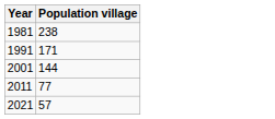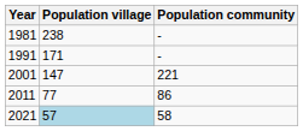 <table class=wikitable>
 <tr>
 <th>Year</th>
 <th>Population village</th>
+<th>Population community</th>
 </tr>
 <tr>
 <td>1981</td>
 <td>238</td>
+<td>-</td>
 </tr>
 <tr>
 <td>1991</td>
 <td>171</td>
+<td>-</td>
 </tr>
 <tr>
 <td>2001</td>
-<td>144</td>
+<td>147</td>
+<td>221</td>
 </tr>
 <tr>
 <td>2011</td>
 <td>77</td>
+<td>86</td>
 </tr>
 <tr>
 <td>2021</td>
-<td>57</td>
+<td style="background: lightblue;">57</td>
+<td>58</td>
 </tr>
 </table>
